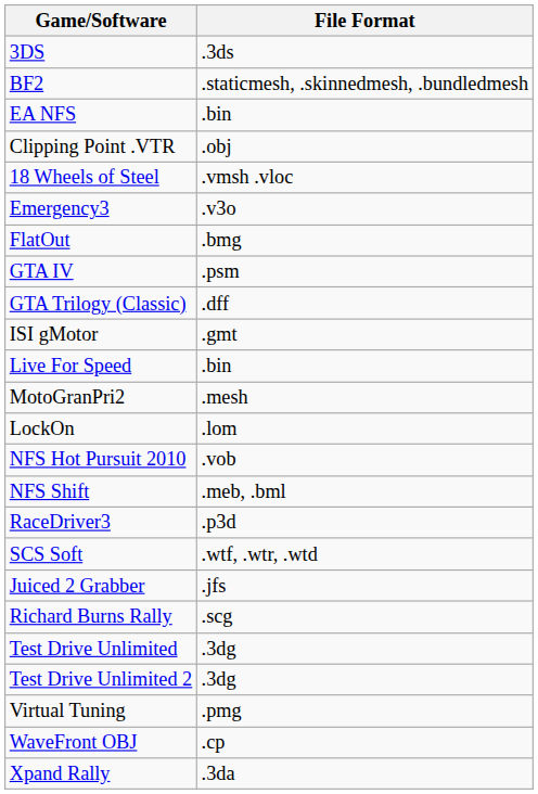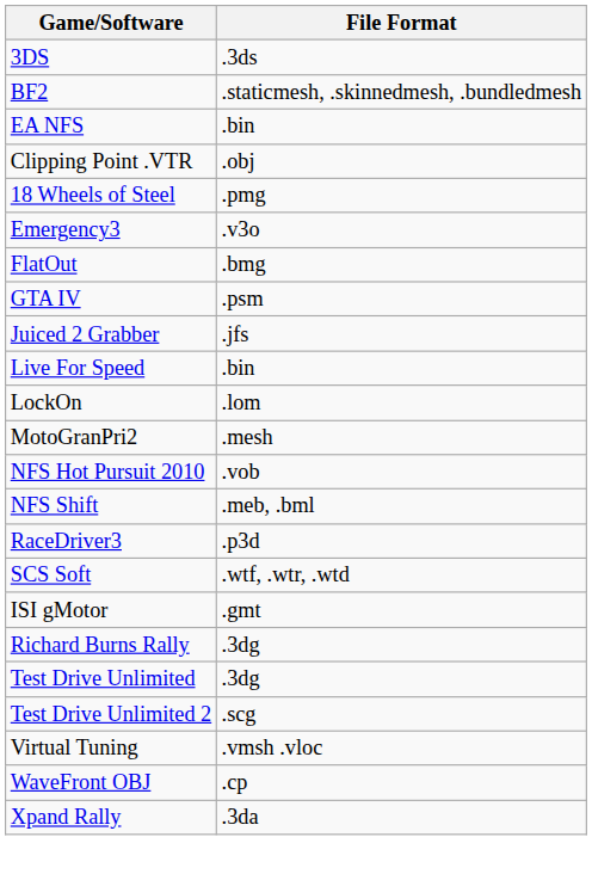 <table class="wikitable">
 <tr>
 <th>Game/Software</th>
 <th>File Format</th>
 </tr>
 <tr>
 <td><a href='#'>3DS</a></td>
 <td>.3ds</td>
 </tr>
 <tr>
 <td><a href='#'>BF2</a></td>
 <td>.staticmesh, .skinnedmesh, .bundledmesh</td>
 </tr>
 <tr>
 <td><a href='#'>EA NFS</a></td>
 <td>.bin</td>
 </tr>
 <tr>
 <td>Clipping Point .VTR</td>
 <td>.obj</td>
 </tr>
 <tr>
 <td><a href='#'>18 Wheels of Steel</a></td>
-<td>.vmsh .vloc</td>
+<td>.pmg</td>
 </tr>
 <tr>
 <td><a href='#'>Emergency3</a></td>
 <td>.v3o</td>
 </tr>
 <tr>
 <td><a href='#'>FlatOut</a></td>
 <td>.bmg</td>
 </tr>
 <tr>
 <td><a href='#'>GTA IV</a></td>
 <td>.psm</td>
 </tr>
 <tr>
-<td><a href='#'>GTA Trilogy (Classic)</a></td>
-<td>.dff</td>
-</tr>
-<tr>
-<td>ISI gMotor</td>
-<td>.gmt</td>
+<td><a href='#'>Juiced 2 Grabber</a></td>
+<td>.jfs</td>
 </tr>
 <tr>
 <td><a href='#'>Live For Speed</a></td>
 <td>.bin</td>
 </tr>
 <tr>
+<td>LockOn</td>
+<td>.lom</td>
+</tr>
+<tr>
 <td>MotoGranPri2</td>
 <td>.mesh</td>
-</tr>
-<tr>
-<td>LockOn</td>
-<td>.lom</td>
 </tr>
 <tr>
 <td><a href='#'>NFS Hot Pursuit 2010</a></td>
 <td>.vob</td>
 </tr>
 <tr>
 <td><a href='#'>NFS Shift</a></td>
 <td>.meb, .bml</td>
 </tr>
 <tr>
 <td><a href='#'>RaceDriver3</a></td>
 <td>.p3d</td>
 </tr>
 <tr>
 <td><a href='#'>SCS Soft</a></td>
 <td>.wtf, .wtr, .wtd</td>
 </tr>
 <tr>
-<td><a href='#'>Juiced 2 Grabber</a></td>
-<td>.jfs</td>
+<td>ISI gMotor</td>
+<td>.gmt</td>
 </tr>
 <tr>
 <td><a href='#'>Richard Burns Rally</a></td>
-<td>.scg</td>
+<td>.3dg</td>
 </tr>
 <tr>
 <td><a href='#'>Test Drive Unlimited</a></td>
 <td>.3dg</td>
 </tr>
 <tr>
 <td><a href='#'>Test Drive Unlimited 2</a></td>
-<td>.3dg</td>
+<td>.scg</td>
 </tr>
 <tr>
 <td>Virtual Tuning</td>
-<td>.pmg</td>
+<td>.vmsh .vloc</td>
 </tr>
 <tr>
 <td><a href='#'>WaveFront OBJ</a></td>
 <td>.cp</td>
 </tr>
 <tr>
 <td><a href='#'>Xpand Rally</a></td>
 <td>.3da</td>
 </tr>
 </table>
